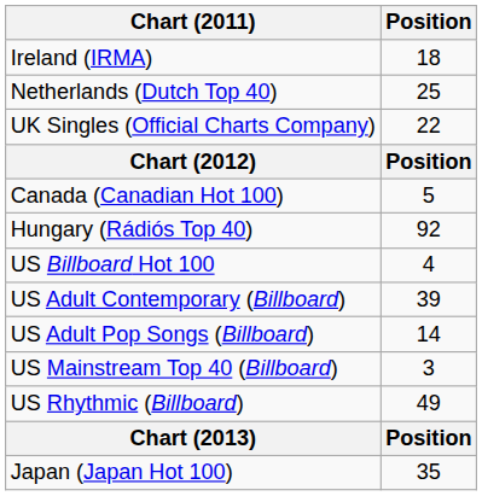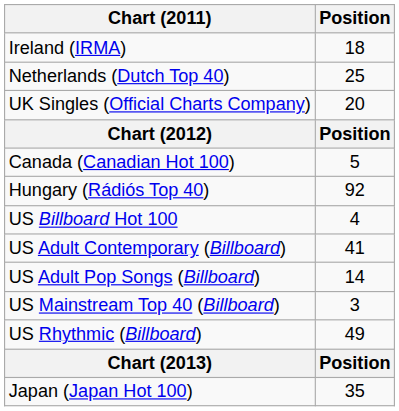 <table class="wikitable">
 <tr>
 <th scope="col">Chart (2011)</th>
 <th scope="col">Position</th>
 </tr>
 <tr>
 <td>Ireland (<a href='#'>IRMA</a>)</td>
 <td style="text-align:center;">18</td>
 </tr>
 <tr>
 <td>Netherlands (<a href='#'>Dutch Top 40</a>)</td>
 <td style="text-align:center;">25</td>
 </tr>
 <tr>
 <td>UK Singles (<a href='#'>Official Charts Company</a>)</td>
-<td style="text-align:center;">22</td>
+<td style="text-align:center;">20</td>
 </tr>
 <tr>
 <th scope="col">Chart (2012)</th>
 <th scope="col">Position</th>
 </tr>
 <tr>
 <td>Canada (<a href='#'>Canadian Hot 100</a>)</td>
 <td style="text-align:center;">5</td>
 </tr>
 <tr>
 <td>Hungary (<a href='#'>Rádiós Top 40</a>)</td>
 <td style="text-align:center;">92</td>
 </tr>
 <tr>
 <td>US <a href='#'><em>Billboard</em> Hot 100</a></td>
 <td style="text-align:center;">4</td>
 </tr>
 <tr>
 <td>US <a href='#'>Adult Contemporary</a> (<em><a href='#'>Billboard</a></em>)</td>
-<td style="text-align:center;">39</td>
+<td style="text-align:center;">41</td>
 </tr>
 <tr>
 <td>US <a href='#'>Adult Pop Songs</a> (<em><a href='#'>Billboard</a></em>)</td>
 <td style="text-align:center;">14</td>
 </tr>
 <tr>
 <td>US <a href='#'>Mainstream Top 40</a> (<em><a href='#'>Billboard</a></em>)</td>
 <td style="text-align:center;">3</td>
 </tr>
 <tr>
 <td>US <a href='#'>Rhythmic</a> (<em><a href='#'>Billboard</a></em>)</td>
 <td style="text-align:center;">49</td>
 </tr>
 <tr>
 <th scope="col">Chart (2013)</th>
 <th scope="col">Position</th>
 </tr>
 <tr>
 <td>Japan (<a href='#'>Japan Hot 100</a>)</td>
 <td style="text-align:center;">35</td>
 </tr>
 </table>
